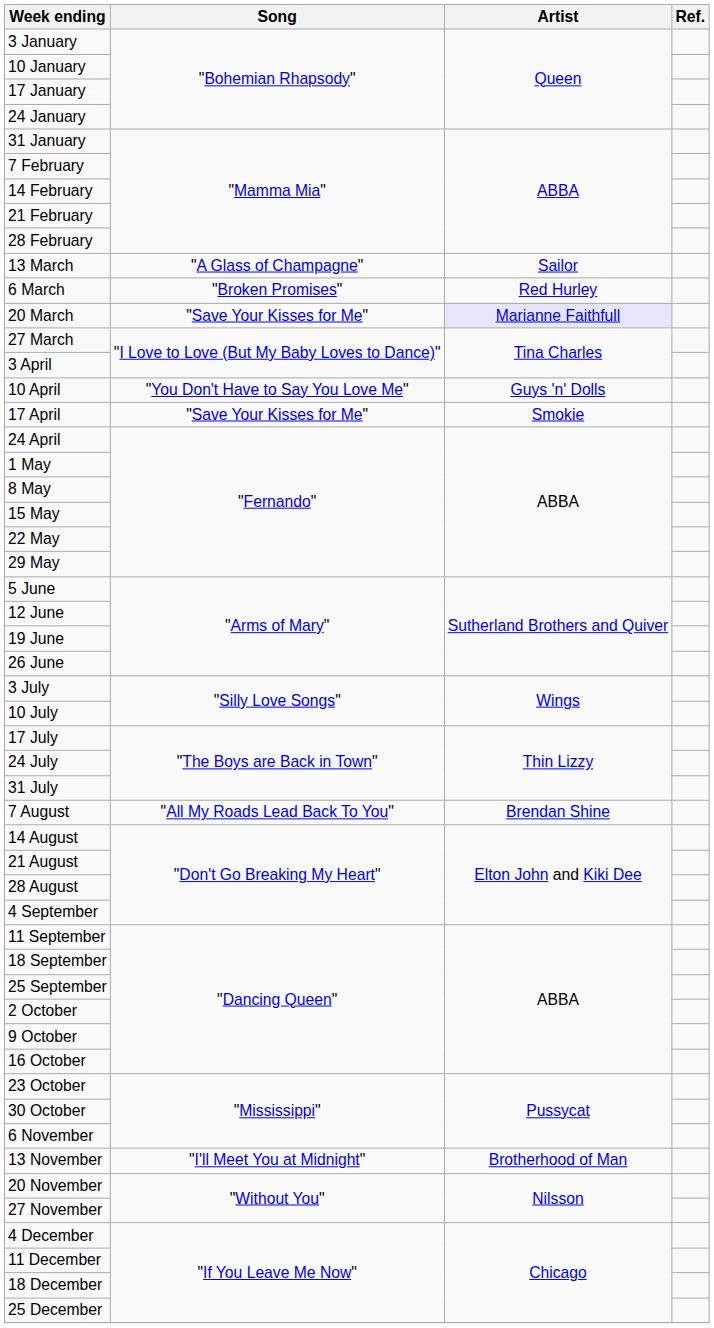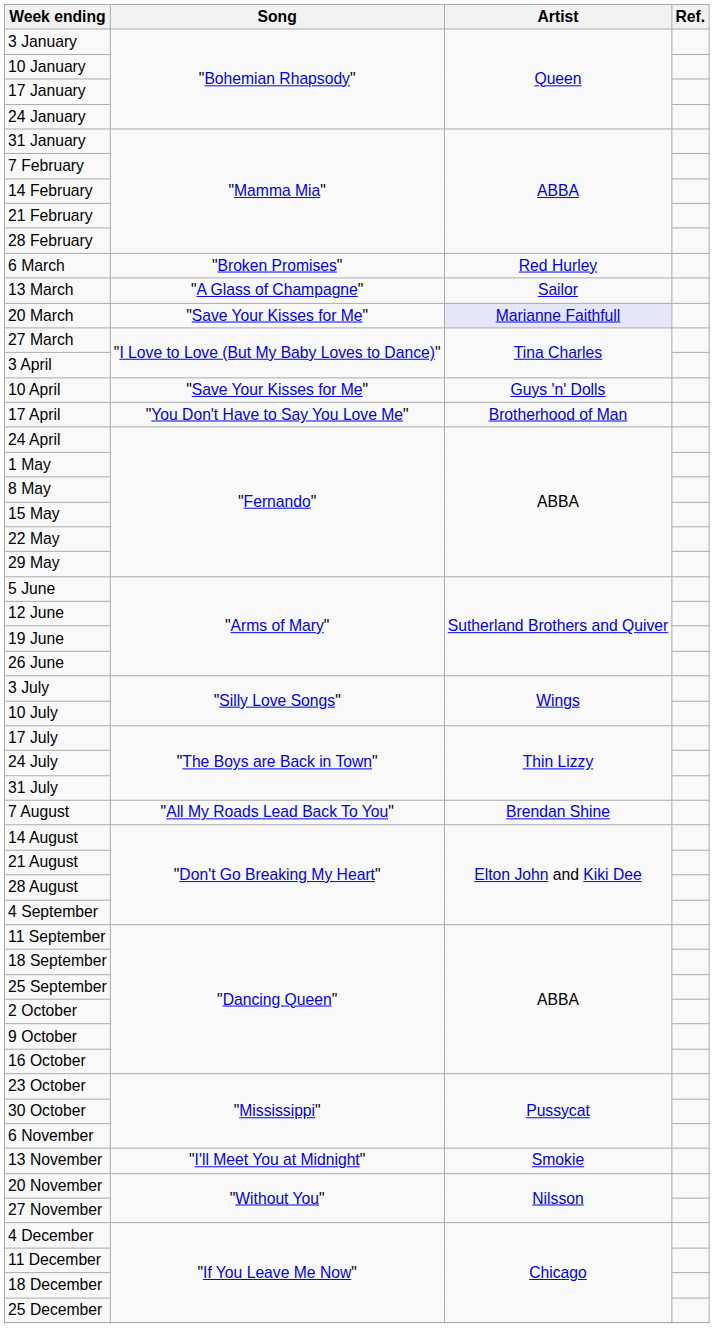 <table class="wikitable">
 <tr>
 <th>Week ending</th>
 <th>Song</th>
 <th>Artist</th>
 <th>Ref.</th>
 </tr>
 <tr>
 <td>3 January</td>
 <td rowspan=4 align=center>"<a href='#'>Bohemian Rhapsody</a>"</td>
 <td rowspan=4 align=center><a href='#'>Queen</a></td>
 <td></td>
 </tr>
 <tr>
 <td>10 January</td>
 <td></td>
 </tr>
 <tr>
 <td>17 January</td>
 <td></td>
 </tr>
 <tr>
 <td>24 January</td>
 <td></td>
 </tr>
 <tr>
 <td>31 January</td>
 <td rowspan=5 align=center>"<a href='#'>Mamma Mia</a>"</td>
 <td rowspan=5 align=center><a href='#'>ABBA</a></td>
 <td></td>
 </tr>
 <tr>
 <td>7 February</td>
 <td></td>
 </tr>
 <tr>
 <td>14 February</td>
 <td></td>
 </tr>
 <tr>
 <td>21 February</td>
 <td></td>
 </tr>
 <tr>
 <td>28 February</td>
 <td></td>
 </tr>
 <tr>
+<td>6 March</td>
+<td align=center>"<a href='#'>Broken Promises</a>"</td>
+<td align=center><a href='#'>Red Hurley</a></td>
+<td></td>
+</tr>
+<tr>
 <td>13 March</td>
 <td align=center>"<a href='#'>A Glass of Champagne</a>"</td>
 <td align=center><a href='#'>Sailor</a></td>
-<td></td>
-</tr>
-<tr>
-<td>6 March</td>
-<td align=center>"<a href='#'>Broken Promises</a>"</td>
-<td align=center><a href='#'>Red Hurley</a></td>
 <td></td>
 </tr>
 <tr>
 <td>20 March</td>
 <td align=center>"<a href='#'>Save Your Kisses for Me</a>"</td>
 <td align=center style="background: lavender;"><a href='#'>Marianne Faithfull</a></td>
 <td></td>
 </tr>
 <tr>
 <td>27 March</td>
 <td rowspan=2 align=center>"<a href='#'>I Love to Love (But My Baby Loves to Dance)</a>"</td>
 <td rowspan=2 align=center><a href='#'>Tina Charles</a></td>
 <td></td>
 </tr>
 <tr>
 <td>3 April</td>
 <td></td>
 </tr>
 <tr>
 <td>10 April</td>
-<td align=center>"<a href='#'>You Don't Have to Say You Love Me</a>"</td>
+<td align=center>"<a href='#'>Save Your Kisses for Me</a>"</td>
 <td align=center><a href='#'>Guys 'n' Dolls</a></td>
 <td></td>
 </tr>
 <tr>
 <td>17 April</td>
-<td align=center>"<a href='#'>Save Your Kisses for Me</a>"</td>
-<td align=center><a href='#'>Smokie</a></td>
+<td align=center>"<a href='#'>You Don't Have to Say You Love Me</a>"</td>
+<td align=center><a href='#'>Brotherhood of Man</a></td>
 <td></td>
 </tr>
 <tr>
 <td>24 April</td>
 <td rowspan=6 align=center>"<a href='#'>Fernando</a>"</td>
 <td rowspan=6 align=center>ABBA</td>
 <td></td>
 </tr>
 <tr>
 <td>1 May</td>
 <td></td>
 </tr>
 <tr>
 <td>8 May</td>
 <td></td>
 </tr>
 <tr>
 <td>15 May</td>
 <td></td>
 </tr>
 <tr>
 <td>22 May</td>
 <td></td>
 </tr>
 <tr>
 <td>29 May</td>
 <td></td>
 </tr>
 <tr>
 <td>5 June</td>
 <td rowspan=4 align=center>"<a href='#'>Arms of Mary</a>"</td>
 <td rowspan=4 align=center><a href='#'>Sutherland Brothers and Quiver</a></td>
 <td></td>
 </tr>
 <tr>
 <td>12 June</td>
 <td></td>
 </tr>
 <tr>
 <td>19 June</td>
 <td></td>
 </tr>
 <tr>
 <td>26 June</td>
 <td></td>
 </tr>
 <tr>
 <td>3 July</td>
 <td rowspan=2 align=center>"<a href='#'>Silly Love Songs</a>"</td>
 <td rowspan=2 align=center><a href='#'>Wings</a></td>
 <td></td>
 </tr>
 <tr>
 <td>10 July</td>
 <td></td>
 </tr>
 <tr>
 <td>17 July</td>
 <td rowspan=3 align=center>"<a href='#'>The Boys are Back in Town</a>"</td>
 <td rowspan=3 align=center><a href='#'>Thin Lizzy</a></td>
 <td></td>
 </tr>
 <tr>
 <td>24 July</td>
 <td></td>
 </tr>
 <tr>
 <td>31 July</td>
 <td></td>
 </tr>
 <tr>
 <td>7 August</td>
 <td align=center>"<a href='#'>All My Roads Lead Back To You</a>"</td>
 <td align=center><a href='#'>Brendan Shine</a></td>
 <td></td>
 </tr>
 <tr>
 <td>14 August</td>
 <td rowspan=4 align=center>"<a href='#'>Don't Go Breaking My Heart</a>"</td>
 <td rowspan=4 align=center><a href='#'>Elton John</a> and <a href='#'>Kiki Dee</a></td>
 <td></td>
 </tr>
 <tr>
 <td>21 August</td>
 <td></td>
 </tr>
 <tr>
 <td>28 August</td>
 <td></td>
 </tr>
 <tr>
 <td>4 September</td>
 <td></td>
 </tr>
 <tr>
 <td>11 September</td>
 <td rowspan=6 align=center>"<a href='#'>Dancing Queen</a>"</td>
 <td rowspan=6 align=center>ABBA</td>
 <td></td>
 </tr>
 <tr>
 <td>18 September</td>
 <td></td>
 </tr>
 <tr>
 <td>25 September</td>
 <td></td>
 </tr>
 <tr>
 <td>2 October</td>
 <td></td>
 </tr>
 <tr>
 <td>9 October</td>
 <td></td>
 </tr>
 <tr>
 <td>16 October</td>
 <td></td>
 </tr>
 <tr>
 <td>23 October</td>
 <td rowspan=3 align=center>"<a href='#'>Mississippi</a>"</td>
 <td rowspan=3 align=center><a href='#'>Pussycat</a></td>
 <td></td>
 </tr>
 <tr>
 <td>30 October</td>
 <td></td>
 </tr>
 <tr>
 <td>6 November</td>
 <td></td>
 </tr>
 <tr>
 <td>13 November</td>
 <td align=center>"<a href='#'>I'll Meet You at Midnight</a>"</td>
-<td align=center><a href='#'>Brotherhood of Man</a></td>
+<td align=center><a href='#'>Smokie</a></td>
 <td></td>
 </tr>
 <tr>
 <td>20 November</td>
 <td rowspan=2 align=center>"<a href='#'>Without You</a>"</td>
 <td rowspan=2 align=center><a href='#'>Nilsson</a></td>
 <td></td>
 </tr>
 <tr>
 <td>27 November</td>
 <td></td>
 </tr>
 <tr>
 <td>4 December</td>
 <td rowspan=4 align=center>"<a href='#'>If You Leave Me Now</a>"</td>
 <td rowspan=4 align=center><a href='#'>Chicago</a></td>
 <td></td>
 </tr>
 <tr>
 <td>11 December</td>
 <td></td>
 </tr>
 <tr>
 <td>18 December</td>
 <td></td>
 </tr>
 <tr>
 <td>25 December</td>
 <td></td>
 </tr>
 <tr>
 </tr>
 </table>
